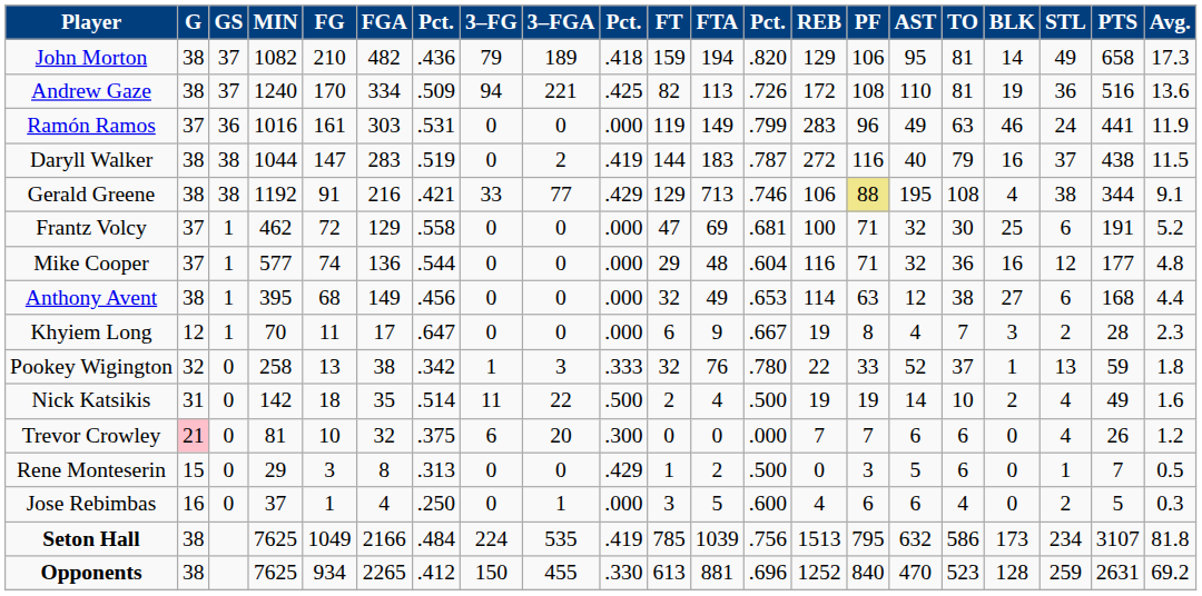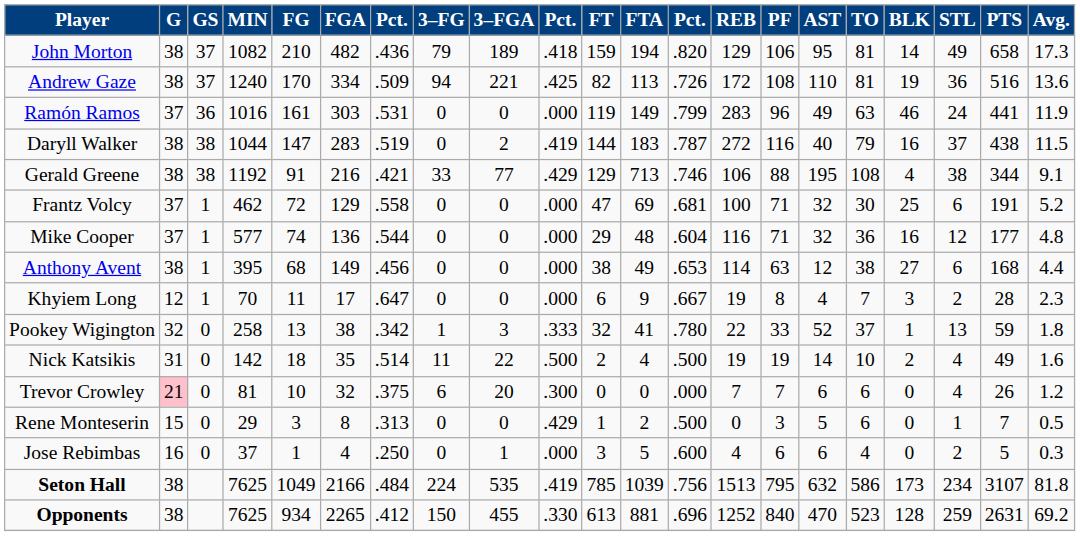 <table class="wikitable">
 <tr>
 <th style="background:#003E7E;color:white;">Player</th>
 <th style="background:#003E7E;color:white;">G</th>
 <th style="background:#003E7E;color:white;">GS</th>
 <th style="background:#003E7E;color:white;">MIN</th>
 <th style="background:#003E7E;color:white;">FG</th>
 <th style="background:#003E7E;color:white;">FGA</th>
 <th style="background:#003E7E;color:white;">Pct.</th>
 <th style="background:#003E7E;color:white;">3–FG</th>
 <th style="background:#003E7E;color:white;">3–FGA</th>
 <th style="background:#003E7E;color:white;">Pct.</th>
 <th style="background:#003E7E;color:white;">FT</th>
 <th style="background:#003E7E;color:white;">FTA</th>
 <th style="background:#003E7E;color:white;">Pct.</th>
 <th style="background:#003E7E;color:white;">REB</th>
 <th style="background:#003E7E;color:white;">PF</th>
 <th style="background:#003E7E;color:white;">AST</th>
 <th style="background:#003E7E;color:white;">TO</th>
 <th style="background:#003E7E;color:white;">BLK</th>
 <th style="background:#003E7E;color:white;">STL</th>
 <th style="background:#003E7E;color:white;">PTS</th>
 <th style="background:#003E7E;color:white;">Avg.</th>
 </tr>
 <tr align="center">
 <td><a href='#'>John Morton</a></td>
 <td>38</td>
 <td>37</td>
 <td>1082</td>
 <td>210</td>
 <td>482</td>
 <td>.436</td>
 <td>79</td>
 <td>189</td>
 <td>.418</td>
 <td>159</td>
 <td>194</td>
 <td>.820</td>
 <td>129</td>
 <td>106</td>
 <td>95</td>
 <td>81</td>
 <td>14</td>
 <td>49</td>
 <td>658</td>
 <td>17.3</td>
 </tr>
 <tr align="center">
 <td><a href='#'>Andrew Gaze</a></td>
 <td>38</td>
 <td>37</td>
 <td>1240</td>
 <td>170</td>
 <td>334</td>
 <td>.509</td>
 <td>94</td>
 <td>221</td>
 <td>.425</td>
 <td>82</td>
 <td>113</td>
 <td>.726</td>
 <td>172</td>
 <td>108</td>
 <td>110</td>
 <td>81</td>
 <td>19</td>
 <td>36</td>
 <td>516</td>
 <td>13.6</td>
 </tr>
 <tr align="center">
 <td><a href='#'>Ramón Ramos</a></td>
 <td>37</td>
 <td>36</td>
 <td>1016</td>
 <td>161</td>
 <td>303</td>
 <td>.531</td>
 <td>0</td>
 <td>0</td>
 <td>.000</td>
 <td>119</td>
 <td>149</td>
 <td>.799</td>
 <td>283</td>
 <td>96</td>
 <td>49</td>
 <td>63</td>
 <td>46</td>
 <td>24</td>
 <td>441</td>
 <td>11.9</td>
 </tr>
 <tr align="center">
 <td>Daryll Walker</td>
 <td>38</td>
 <td>38</td>
 <td>1044</td>
 <td>147</td>
 <td>283</td>
 <td>.519</td>
 <td>0</td>
 <td>2</td>
 <td>.419</td>
 <td>144</td>
 <td>183</td>
 <td>.787</td>
 <td>272</td>
 <td>116</td>
 <td>40</td>
 <td>79</td>
 <td>16</td>
 <td>37</td>
 <td>438</td>
 <td>11.5</td>
 </tr>
 <tr align="center">
 <td>Gerald Greene</td>
 <td>38</td>
 <td>38</td>
 <td>1192</td>
 <td>91</td>
 <td>216</td>
 <td>.421</td>
 <td>33</td>
 <td>77</td>
 <td>.429</td>
 <td>129</td>
 <td>713</td>
 <td>.746</td>
 <td>106</td>
-<td style="background: khaki;">88</td>
+<td>88</td>
 <td>195</td>
 <td>108</td>
 <td>4</td>
 <td>38</td>
 <td>344</td>
 <td>9.1</td>
 </tr>
 <tr align="center">
 <td>Frantz Volcy</td>
 <td>37</td>
 <td>1</td>
 <td>462</td>
 <td>72</td>
 <td>129</td>
 <td>.558</td>
 <td>0</td>
 <td>0</td>
 <td>.000</td>
 <td>47</td>
 <td>69</td>
 <td>.681</td>
 <td>100</td>
 <td>71</td>
 <td>32</td>
 <td>30</td>
 <td>25</td>
 <td>6</td>
 <td>191</td>
 <td>5.2</td>
 </tr>
 <tr align="center">
 <td>Mike Cooper</td>
 <td>37</td>
 <td>1</td>
 <td>577</td>
 <td>74</td>
 <td>136</td>
 <td>.544</td>
 <td>0</td>
 <td>0</td>
 <td>.000</td>
 <td>29</td>
 <td>48</td>
 <td>.604</td>
 <td>116</td>
 <td>71</td>
 <td>32</td>
 <td>36</td>
 <td>16</td>
 <td>12</td>
 <td>177</td>
 <td>4.8</td>
 </tr>
 <tr align="center">
 <td><a href='#'>Anthony Avent</a></td>
 <td>38</td>
 <td>1</td>
 <td>395</td>
 <td>68</td>
 <td>149</td>
 <td>.456</td>
 <td>0</td>
 <td>0</td>
 <td>.000</td>
-<td>32</td>
+<td>38</td>
 <td>49</td>
 <td>.653</td>
 <td>114</td>
 <td>63</td>
 <td>12</td>
 <td>38</td>
 <td>27</td>
 <td>6</td>
 <td>168</td>
 <td>4.4</td>
 </tr>
 <tr align="center">
 <td>Khyiem Long</td>
 <td>12</td>
 <td>1</td>
 <td>70</td>
 <td>11</td>
 <td>17</td>
 <td>.647</td>
 <td>0</td>
 <td>0</td>
 <td>.000</td>
 <td>6</td>
 <td>9</td>
 <td>.667</td>
 <td>19</td>
 <td>8</td>
 <td>4</td>
 <td>7</td>
 <td>3</td>
 <td>2</td>
 <td>28</td>
 <td>2.3</td>
 </tr>
 <tr align="center">
 <td>Pookey Wigington</td>
 <td>32</td>
 <td>0</td>
 <td>258</td>
 <td>13</td>
 <td>38</td>
 <td>.342</td>
 <td>1</td>
 <td>3</td>
 <td>.333</td>
 <td>32</td>
-<td>76</td>
+<td>41</td>
 <td>.780</td>
 <td>22</td>
 <td>33</td>
 <td>52</td>
 <td>37</td>
 <td>1</td>
 <td>13</td>
 <td>59</td>
 <td>1.8</td>
 </tr>
 <tr align="center">
 <td>Nick Katsikis</td>
 <td>31</td>
 <td>0</td>
 <td>142</td>
 <td>18</td>
 <td>35</td>
 <td>.514</td>
 <td>11</td>
 <td>22</td>
 <td>.500</td>
 <td>2</td>
 <td>4</td>
 <td>.500</td>
 <td>19</td>
 <td>19</td>
 <td>14</td>
 <td>10</td>
 <td>2</td>
 <td>4</td>
 <td>49</td>
 <td>1.6</td>
 </tr>
 <tr align="center">
 <td>Trevor Crowley</td>
 <td style="background: pink;">21</td>
 <td>0</td>
 <td>81</td>
 <td>10</td>
 <td>32</td>
 <td>.375</td>
 <td>6</td>
 <td>20</td>
 <td>.300</td>
 <td>0</td>
 <td>0</td>
 <td>.000</td>
 <td>7</td>
 <td>7</td>
 <td>6</td>
 <td>6</td>
 <td>0</td>
 <td>4</td>
 <td>26</td>
 <td>1.2</td>
 </tr>
 <tr align="center">
 <td>Rene Monteserin</td>
 <td>15</td>
 <td>0</td>
 <td>29</td>
 <td>3</td>
 <td>8</td>
 <td>.313</td>
 <td>0</td>
 <td>0</td>
 <td>.429</td>
 <td>1</td>
 <td>2</td>
 <td>.500</td>
 <td>0</td>
 <td>3</td>
 <td>5</td>
 <td>6</td>
 <td>0</td>
 <td>1</td>
 <td>7</td>
 <td>0.5</td>
 </tr>
 <tr align="center">
 <td>Jose Rebimbas</td>
 <td>16</td>
 <td>0</td>
 <td>37</td>
 <td>1</td>
 <td>4</td>
 <td>.250</td>
 <td>0</td>
 <td>1</td>
 <td>.000</td>
 <td>3</td>
 <td>5</td>
 <td>.600</td>
 <td>4</td>
 <td>6</td>
 <td>6</td>
 <td>4</td>
 <td>0</td>
 <td>2</td>
 <td>5</td>
 <td>0.3</td>
 </tr>
 <tr align="center">
 <td><strong>Seton Hall</strong></td>
 <td>38</td>
 <td></td>
 <td>7625</td>
 <td>1049</td>
 <td>2166</td>
 <td>.484</td>
 <td>224</td>
 <td>535</td>
 <td>.419</td>
 <td>785</td>
 <td>1039</td>
 <td>.756</td>
 <td>1513</td>
 <td>795</td>
 <td>632</td>
 <td>586</td>
 <td>173</td>
 <td>234</td>
 <td>3107</td>
 <td>81.8</td>
 </tr>
 <tr align="center">
 <td><strong>Opponents</strong></td>
 <td>38</td>
 <td></td>
 <td>7625</td>
 <td>934</td>
 <td>2265</td>
 <td>.412</td>
 <td>150</td>
 <td>455</td>
 <td>.330</td>
 <td>613</td>
 <td>881</td>
 <td>.696</td>
 <td>1252</td>
 <td>840</td>
 <td>470</td>
 <td>523</td>
 <td>128</td>
 <td>259</td>
 <td>2631</td>
 <td>69.2</td>
 </tr>
 <tr align="center">
 </tr>
 </table>
